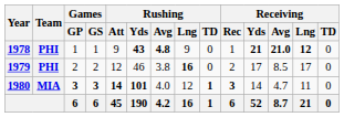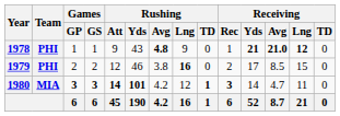 <table class="wikitable" style="text-align:center;">
 <tr>
 <th rowspan="2">Year</th>
 <th rowspan="2">Team</th>
 <th colspan="2">Games</th>
 <th colspan="5">Rushing</th>
 <th colspan="5">Receiving</th>
 </tr>
 <tr>
 <th>GP</th>
 <th>GS</th>
 <th>Att</th>
 <th>Yds</th>
 <th>Avg</th>
 <th>Lng</th>
 <th>TD</th>
 <th>Rec</th>
 <th>Yds</th>
 <th>Avg</th>
 <th>Lng</th>
 <th>TD</th>
 </tr>
 <tr>
 <th><a href='#'>1978</a></th>
 <th><a href='#'>PHI</a></th>
 <td>1</td>
 <td>1</td>
 <td>9</td>
-<td><strong>43</strong></td>
+<td>43</td>
 <td><strong>4.8</strong></td>
 <td>9</td>
 <td>0</td>
 <td>1</td>
 <td><strong>21</strong></td>
 <td><strong>21.0</strong></td>
 <td><strong>12</strong></td>
 <td>0</td>
 </tr>
 <tr>
 <th><a href='#'>1979</a></th>
 <th><a href='#'>PHI</a></th>
 <td>2</td>
 <td>2</td>
 <td>12</td>
 <td>46</td>
 <td>3.8</td>
 <td><strong>16</strong></td>
 <td>0</td>
 <td>2</td>
 <td>17</td>
 <td>8.5</td>
-<td>17</td>
+<td>15</td>
 <td>0</td>
 </tr>
 <tr>
 <th><a href='#'>1980</a></th>
 <th><a href='#'>MIA</a></th>
 <td><strong>3</strong></td>
 <td><strong>3</strong></td>
 <td><strong>14</strong></td>
 <td><strong>101</strong></td>
-<td>4.0</td>
+<td>4.2</td>
 <td>12</td>
 <td><strong>1</strong></td>
 <td><strong>3</strong></td>
 <td>14</td>
 <td>4.7</td>
 <td>11</td>
 <td>0</td>
 </tr>
 <tr>
 <th colspan="2"></th>
 <th>6</th>
 <th>6</th>
 <th>45</th>
 <th>190</th>
 <th>4.2</th>
 <th>16</th>
 <th>1</th>
 <th>6</th>
 <th>52</th>
 <th>8.7</th>
 <th>21</th>
 <th>0</th>
 </tr>
 </table>
